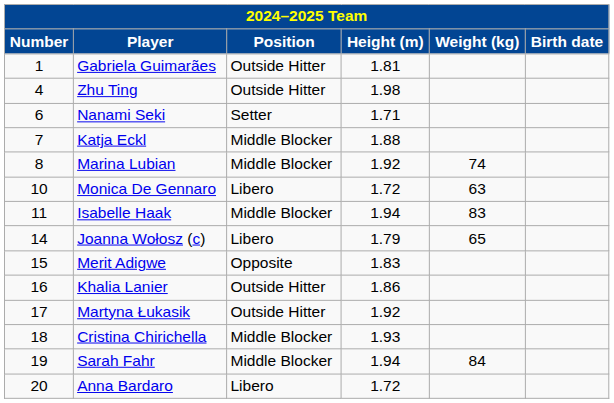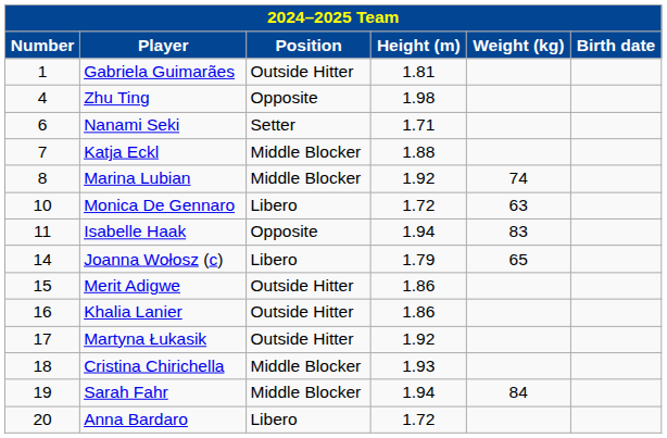 <table class="wikitable" style="width:100%;">
 <tr>
 <th style="color:#ffff00; background:#024593;" colspan=6><strong>2024–2025 Team</strong></th>
 </tr>
 <tr>
 <th style="color:#ffffff; background:#024593;">Number</th>
 <th style="color:#ffffff; background:#024593;">Player</th>
 <th style="color:#ffffff; background:#024593;">Position</th>
 <th style="color:#ffffff; background:#024593;">Height (m)</th>
 <th style="color:#ffffff; background:#024593;">Weight (kg)</th>
 <th style="color:#ffffff; background:#024593;">Birth date</th>
 </tr>
 <tr>
 <td align=center>1</td>
 <td> <a href='#'>Gabriela Guimarães</a></td>
 <td>Outside Hitter</td>
 <td align=center>1.81</td>
 <td align=center></td>
 <td></td>
 </tr>
 <tr>
 <td align=center>4</td>
 <td> <a href='#'>Zhu Ting</a></td>
-<td>Outside Hitter</td>
+<td>Opposite</td>
 <td align=center>1.98</td>
 <td align=center></td>
 <td></td>
 </tr>
 <tr>
 <td align=center>6</td>
 <td> <a href='#'>Nanami Seki</a></td>
 <td>Setter</td>
 <td align=center>1.71</td>
 <td align=center></td>
 <td></td>
 </tr>
 <tr>
 <td align=center>7</td>
 <td> <a href='#'>Katja Eckl</a></td>
 <td>Middle Blocker</td>
 <td align=center>1.88</td>
 <td align=center></td>
 <td></td>
 </tr>
 <tr>
 <td align=center>8</td>
 <td> <a href='#'>Marina Lubian</a></td>
 <td>Middle Blocker</td>
 <td align=center>1.92</td>
 <td align=center>74</td>
 <td></td>
 </tr>
 <tr>
 <td align=center>10</td>
 <td> <a href='#'>Monica De Gennaro</a></td>
 <td>Libero</td>
 <td align=center>1.72</td>
 <td align=center>63</td>
 <td></td>
 </tr>
 <tr>
 <td align=center>11</td>
 <td> <a href='#'>Isabelle Haak</a></td>
-<td>Middle Blocker</td>
+<td>Opposite</td>
 <td align=center>1.94</td>
 <td align=center>83</td>
 <td></td>
 </tr>
 <tr>
 <td align=center>14</td>
 <td> <a href='#'>Joanna Wołosz</a> (<a href='#'>c</a>)</td>
 <td>Libero</td>
 <td align=center>1.79</td>
 <td align=center>65</td>
 <td></td>
 </tr>
 <tr>
 <td align=center>15</td>
 <td> <a href='#'>Merit Adigwe</a></td>
-<td>Opposite</td>
-<td align=center>1.83</td>
+<td>Outside Hitter</td>
+<td align=center>1.86</td>
 <td align=center></td>
 <td></td>
 </tr>
 <tr>
 <td align=center>16</td>
 <td> <a href='#'>Khalia Lanier</a></td>
 <td>Outside Hitter</td>
 <td align=center>1.86</td>
 <td align=center></td>
 <td></td>
 </tr>
 <tr>
 <td align=center>17</td>
 <td> <a href='#'>Martyna Łukasik</a></td>
 <td>Outside Hitter</td>
 <td align=center>1.92</td>
 <td align=center></td>
 <td></td>
 </tr>
 <tr>
 <td align=center>18</td>
 <td> <a href='#'>Cristina Chirichella</a></td>
 <td>Middle Blocker</td>
 <td align=center>1.93</td>
 <td align=center></td>
 <td></td>
 </tr>
 <tr>
 <td align=center>19</td>
 <td> <a href='#'>Sarah Fahr</a></td>
 <td>Middle Blocker</td>
 <td align=center>1.94</td>
 <td align=center>84</td>
 <td></td>
 </tr>
 <tr>
 <td align=center>20</td>
 <td> <a href='#'>Anna Bardaro</a></td>
 <td>Libero</td>
 <td align=center>1.72</td>
 <td align=center></td>
 <td></td>
 </tr>
 </table>
